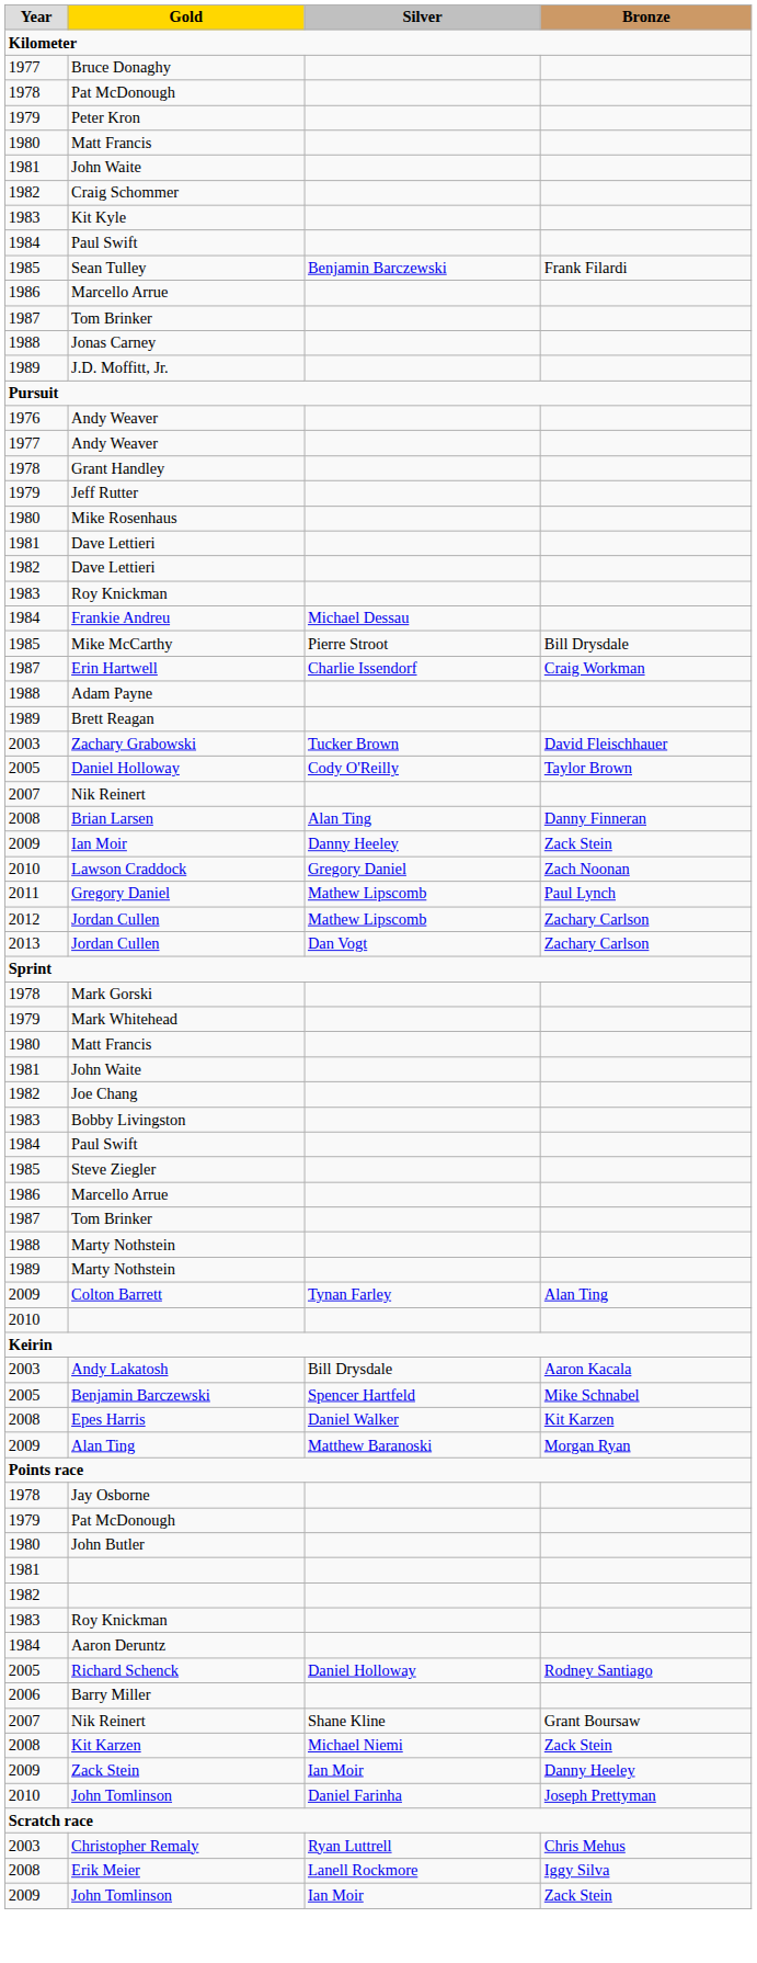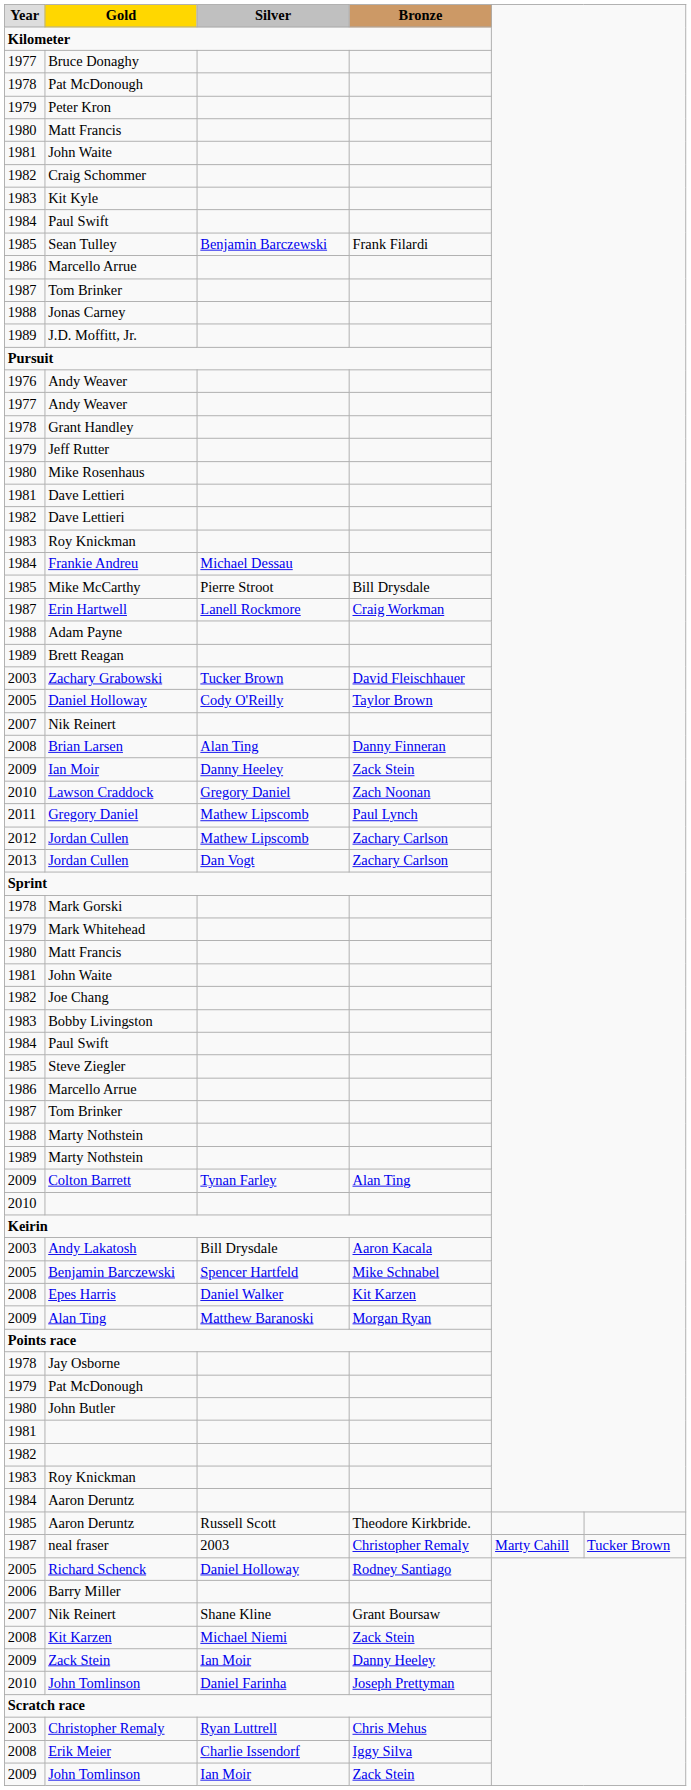 <table class="wikitable" style="width: 60%; text-align:left;">
 <tr>
 <td style="background:#DDDDDD; font-weight:bold; text-align:center;">Year</td>
 <td style="background:gold; font-weight:bold; text-align:center;">Gold</td>
 <td style="background:silver; font-weight:bold; text-align:center;">Silver</td>
 <td style="background:#cc9966; font-weight:bold; text-align:center;">Bronze</td>
 </tr>
 <tr>
 <td colspan="4"><strong>Kilometer</strong></td>
 </tr>
 <tr>
 <td>1977</td>
 <td>Bruce Donaghy</td>
 <td></td>
 <td></td>
 </tr>
 <tr>
 <td>1978</td>
 <td>Pat McDonough</td>
 <td></td>
 <td></td>
 </tr>
 <tr>
 <td>1979</td>
 <td>Peter Kron</td>
 <td></td>
 <td></td>
 </tr>
 <tr>
 <td>1980</td>
 <td>Matt Francis</td>
 <td></td>
 <td></td>
 </tr>
 <tr>
 <td>1981</td>
 <td>John Waite</td>
 <td></td>
 <td></td>
 </tr>
 <tr>
 <td>1982</td>
 <td>Craig Schommer</td>
 <td></td>
 <td></td>
 </tr>
 <tr>
 <td>1983</td>
 <td>Kit Kyle</td>
 <td></td>
 <td></td>
 </tr>
 <tr>
 <td>1984</td>
 <td>Paul Swift</td>
 <td></td>
 <td></td>
 </tr>
 <tr>
 <td>1985</td>
 <td>Sean Tulley</td>
 <td><a href='#'>Benjamin Barczewski</a></td>
 <td>Frank Filardi</td>
 </tr>
 <tr>
 <td>1986</td>
 <td>Marcello Arrue</td>
 <td></td>
 <td></td>
 </tr>
 <tr>
 <td>1987</td>
 <td>Tom Brinker</td>
 <td></td>
 <td></td>
 </tr>
 <tr>
 <td>1988</td>
 <td>Jonas Carney</td>
 <td></td>
 <td></td>
 </tr>
 <tr>
 <td>1989</td>
 <td>J.D. Moffitt, Jr.</td>
 <td></td>
 <td></td>
 </tr>
 <tr>
 <td colspan=4><strong>Pursuit</strong></td>
 </tr>
 <tr>
 <td>1976</td>
 <td>Andy Weaver</td>
 <td></td>
 <td></td>
 </tr>
 <tr>
 <td>1977</td>
 <td>Andy Weaver</td>
 <td></td>
 <td></td>
 </tr>
 <tr>
 <td>1978</td>
 <td>Grant Handley</td>
 <td></td>
 <td></td>
 </tr>
 <tr>
 <td>1979</td>
 <td>Jeff Rutter</td>
 <td></td>
 <td></td>
 </tr>
 <tr>
 <td>1980</td>
 <td>Mike Rosenhaus</td>
 <td></td>
 <td></td>
 </tr>
 <tr>
 <td>1981</td>
 <td>Dave Lettieri</td>
 <td></td>
 <td></td>
 </tr>
 <tr>
 <td>1982</td>
 <td>Dave Lettieri</td>
 <td></td>
 <td></td>
 </tr>
 <tr>
 <td>1983</td>
 <td>Roy Knickman</td>
 <td></td>
 <td></td>
 </tr>
 <tr>
 <td>1984</td>
 <td><a href='#'>Frankie Andreu</a></td>
 <td><a href='#'>Michael Dessau</a></td>
 <td></td>
 </tr>
 <tr>
 <td>1985</td>
 <td>Mike McCarthy</td>
 <td>Pierre Stroot</td>
 <td>Bill Drysdale</td>
 </tr>
 <tr>
 <td>1987</td>
 <td><a href='#'>Erin Hartwell</a></td>
-<td><a href='#'>Charlie Issendorf</a></td>
+<td><a href='#'>Lanell Rockmore</a></td>
 <td><a href='#'>Craig Workman</a></td>
 </tr>
 <tr>
 <td>1988</td>
 <td>Adam Payne</td>
 <td></td>
 <td></td>
 </tr>
 <tr>
 <td>1989</td>
 <td>Brett Reagan</td>
 <td></td>
 <td></td>
 </tr>
 <tr>
 <td>2003</td>
 <td><a href='#'>Zachary Grabowski</a></td>
 <td><a href='#'>Tucker Brown</a></td>
 <td><a href='#'>David Fleischhauer</a></td>
 </tr>
 <tr>
 <td>2005</td>
 <td><a href='#'>Daniel Holloway</a></td>
 <td><a href='#'>Cody O'Reilly</a></td>
 <td><a href='#'>Taylor Brown</a></td>
 </tr>
 <tr>
 <td>2007</td>
 <td>Nik Reinert</td>
 <td></td>
 <td></td>
 </tr>
 <tr>
 <td>2008</td>
 <td><a href='#'>Brian Larsen</a></td>
 <td><a href='#'>Alan Ting</a></td>
 <td><a href='#'>Danny Finneran</a></td>
 </tr>
 <tr>
 <td>2009</td>
 <td><a href='#'>Ian Moir</a></td>
 <td><a href='#'>Danny Heeley</a></td>
 <td><a href='#'>Zack Stein</a></td>
 </tr>
 <tr>
 <td>2010</td>
 <td><a href='#'>Lawson Craddock</a></td>
 <td><a href='#'>Gregory Daniel</a></td>
 <td><a href='#'>Zach Noonan</a></td>
 </tr>
 <tr>
 <td>2011</td>
 <td><a href='#'>Gregory Daniel</a></td>
 <td><a href='#'>Mathew Lipscomb</a></td>
 <td><a href='#'>Paul Lynch</a></td>
 </tr>
 <tr>
 <td>2012</td>
 <td><a href='#'>Jordan Cullen</a></td>
 <td><a href='#'>Mathew Lipscomb</a></td>
 <td><a href='#'>Zachary Carlson</a></td>
 </tr>
 <tr>
 <td>2013</td>
 <td><a href='#'>Jordan Cullen</a></td>
 <td><a href='#'>Dan Vogt</a></td>
 <td><a href='#'>Zachary Carlson</a></td>
 </tr>
 <tr>
 <td colspan=4><strong>Sprint</strong></td>
 </tr>
 <tr>
 <td>1978</td>
 <td>Mark Gorski</td>
 <td></td>
 <td></td>
 </tr>
 <tr>
 <td>1979</td>
 <td>Mark Whitehead</td>
 <td></td>
 <td></td>
 </tr>
 <tr>
 <td>1980</td>
 <td>Matt Francis</td>
 <td></td>
 <td></td>
 </tr>
 <tr>
 <td>1981</td>
 <td>John Waite</td>
 <td></td>
 <td></td>
 </tr>
 <tr>
 <td>1982</td>
 <td>Joe Chang</td>
 <td></td>
 <td></td>
 </tr>
 <tr>
 <td>1983</td>
 <td>Bobby Livingston</td>
 <td></td>
 <td></td>
 </tr>
 <tr>
 <td>1984</td>
 <td>Paul Swift</td>
 <td></td>
 <td></td>
 </tr>
 <tr>
 <td>1985</td>
 <td>Steve Ziegler</td>
 <td></td>
 <td></td>
 </tr>
 <tr>
 <td>1986</td>
 <td>Marcello Arrue</td>
 <td></td>
 <td></td>
 </tr>
 <tr>
 <td>1987</td>
 <td>Tom Brinker</td>
 <td></td>
 <td></td>
 </tr>
 <tr>
 <td>1988</td>
 <td>Marty Nothstein</td>
 <td></td>
 <td></td>
 </tr>
 <tr>
 <td>1989</td>
 <td>Marty Nothstein</td>
 <td></td>
 <td></td>
 </tr>
 <tr>
 <td>2009</td>
 <td><a href='#'>Colton Barrett</a></td>
 <td><a href='#'>Tynan Farley</a></td>
 <td><a href='#'>Alan Ting</a></td>
 </tr>
 <tr>
 <td>2010</td>
 <td></td>
 <td></td>
 <td></td>
 </tr>
 <tr>
 <td colspan=4><strong>Keirin</strong></td>
 </tr>
 <tr>
 <td>2003</td>
 <td><a href='#'>Andy Lakatosh</a></td>
 <td>Bill Drysdale</td>
 <td><a href='#'>Aaron Kacala</a></td>
 </tr>
 <tr>
 <td>2005</td>
 <td><a href='#'>Benjamin Barczewski</a></td>
 <td><a href='#'>Spencer Hartfeld</a></td>
 <td><a href='#'>Mike Schnabel</a></td>
 </tr>
 <tr>
 <td>2008</td>
 <td><a href='#'>Epes Harris</a></td>
 <td><a href='#'>Daniel Walker</a></td>
 <td><a href='#'>Kit Karzen</a></td>
 </tr>
 <tr>
 <td>2009</td>
 <td><a href='#'>Alan Ting</a></td>
 <td><a href='#'>Matthew Baranoski</a></td>
 <td><a href='#'>Morgan Ryan</a></td>
 </tr>
 <tr>
 <td colspan=4><strong>Points race</strong></td>
 </tr>
 <tr>
 <td>1978</td>
 <td>Jay Osborne</td>
 <td></td>
 <td></td>
 </tr>
 <tr>
 <td>1979</td>
 <td>Pat McDonough</td>
 <td></td>
 <td></td>
 </tr>
 <tr>
 <td>1980</td>
 <td>John Butler</td>
 <td></td>
 <td></td>
 </tr>
 <tr>
 <td>1981</td>
 <td></td>
 <td></td>
 <td></td>
 </tr>
 <tr>
 <td>1982</td>
 <td></td>
 <td></td>
 <td></td>
 </tr>
 <tr>
 <td>1983</td>
 <td>Roy Knickman</td>
 <td></td>
 <td></td>
 </tr>
 <tr>
 <td>1984</td>
 <td>Aaron Deruntz</td>
 <td></td>
 <td></td>
 </tr>
 <tr>
+<td>1985</td>
+<td>Aaron Deruntz</td>
+<td>Russell Scott</td>
+<td>Theodore Kirkbride.</td>
+<td></td>
+<td></td>
+</tr>
+<tr>
+<td>1987</td>
+<td>neal fraser</td>
+<td>2003</td>
+<td><a href='#'>Christopher Remaly</a></td>
+<td><a href='#'>Marty Cahill</a></td>
+<td><a href='#'>Tucker Brown</a></td>
+</tr>
+<tr>
 <td>2005</td>
 <td><a href='#'>Richard Schenck</a></td>
 <td><a href='#'>Daniel Holloway</a></td>
 <td><a href='#'>Rodney Santiago</a></td>
 </tr>
 <tr>
 <td>2006</td>
 <td>Barry Miller</td>
 <td></td>
 <td></td>
 </tr>
 <tr>
 <td>2007</td>
 <td>Nik Reinert</td>
 <td>Shane Kline</td>
 <td>Grant Boursaw</td>
 </tr>
 <tr>
 <td>2008</td>
 <td><a href='#'>Kit Karzen</a></td>
 <td><a href='#'>Michael Niemi</a></td>
 <td><a href='#'>Zack Stein</a></td>
 </tr>
 <tr>
 <td>2009</td>
 <td><a href='#'>Zack Stein</a></td>
 <td><a href='#'>Ian Moir</a></td>
 <td><a href='#'>Danny Heeley</a></td>
 </tr>
 <tr>
 <td>2010</td>
 <td><a href='#'>John Tomlinson</a></td>
 <td><a href='#'>Daniel Farinha</a></td>
 <td><a href='#'>Joseph Prettyman</a></td>
 </tr>
 <tr>
 <td colspan=4><strong>Scratch race</strong></td>
 </tr>
 <tr>
 <td>2003</td>
 <td><a href='#'>Christopher Remaly</a></td>
 <td><a href='#'>Ryan Luttrell</a></td>
 <td><a href='#'>Chris Mehus</a></td>
 </tr>
 <tr>
 <td>2008</td>
 <td><a href='#'>Erik Meier</a></td>
-<td><a href='#'>Lanell Rockmore</a></td>
+<td><a href='#'>Charlie Issendorf</a></td>
 <td><a href='#'>Iggy Silva</a></td>
 </tr>
 <tr>
 <td>2009</td>
 <td><a href='#'>John Tomlinson</a></td>
 <td><a href='#'>Ian Moir</a></td>
 <td><a href='#'>Zack Stein</a></td>
 </tr>
 </table>
